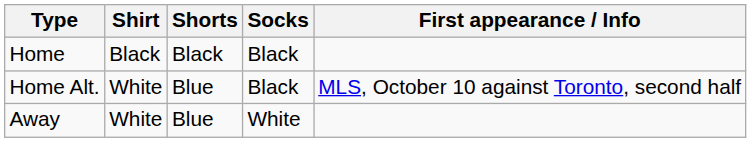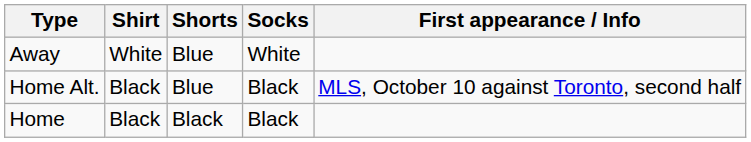 <table class="wikitable">
 <tr>
 <th>Type</th>
 <th>Shirt</th>
 <th>Shorts</th>
 <th>Socks</th>
 <th>First appearance / Info</th>
 </tr>
 <tr>
+<td>Away</td>
+<td>White</td>
+<td>Blue</td>
+<td>White</td>
+<td></td>
+</tr>
+<tr>
+<td>Home Alt.</td>
+<td>Black</td>
+<td>Blue</td>
+<td>Black</td>
+<td><a href='#'>MLS</a>, October 10 against <a href='#'>Toronto</a>, second half</td>
+</tr>
+<tr>
 <td>Home</td>
 <td>Black</td>
 <td>Black</td>
 <td>Black</td>
 <td></td>
 </tr>
-<tr>
-<td>Home Alt.</td>
-<td>White</td>
-<td>Blue</td>
-<td>Black</td>
-<td><a href='#'>MLS</a>, October 10 against <a href='#'>Toronto</a>, second half</td>
-</tr>
-<tr>
-<td>Away</td>
-<td>White</td>
-<td>Blue</td>
-<td>White</td>
-<td></td>
-</tr>
 </table>
